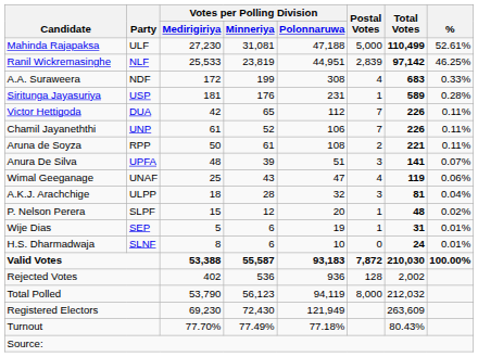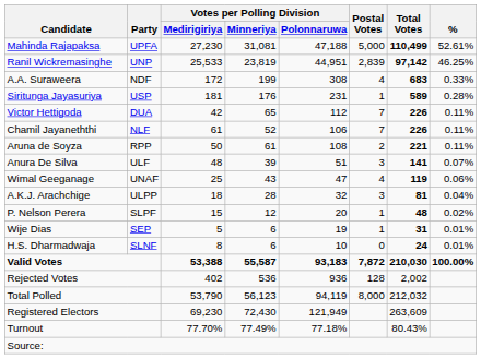 <table class="wikitable" border="1" style="text-align:right;">
 <tr>
 <th align=left valign=bottom rowspan=2 width="180">Candidate</th>
 <th align=left valign=bottom rowspan=2 width="40">Party</th>
 <th colspan=3>Votes per Polling Division</th>
 <th align=center valign=bottom rowspan=2 width="50">Postal<br>Votes</th>
 <th align=center valign=bottom rowspan=2 width="50">Total Votes</th>
 <th align=center valign=bottom rowspan=2 width="50">%</th>
 </tr>
 <tr>
 <th align=center valign=bottom width="50"><a href='#'>Medirigiriya</a></th>
 <th align=center valign=bottom width="50"><a href='#'>Minneriya</a></th>
 <th align=center valign=bottom width="50"><a href='#'>Polonnaruwa</a></th>
 </tr>
 <tr>
 <td align=left><a href='#'>Mahinda Rajapaksa</a></td>
-<td align=left>ULF</td>
+<td align=left><a href='#'>UPFA</a></td>
 <td>27,230</td>
 <td>31,081</td>
 <td>47,188</td>
 <td>5,000</td>
 <td><strong>110,499</strong></td>
 <td>52.61%</td>
 </tr>
 <tr>
 <td align=left><a href='#'>Ranil Wickremasinghe</a></td>
-<td align=left><a href='#'>NLF</a></td>
+<td align=left><a href='#'>UNP</a></td>
 <td>25,533</td>
 <td>23,819</td>
 <td>44,951</td>
 <td>2,839</td>
 <td><strong>97,142</strong></td>
 <td>46.25%</td>
 </tr>
 <tr>
 <td align=left>A.A. Suraweera</td>
 <td align=left>NDF</td>
 <td>172</td>
 <td>199</td>
 <td>308</td>
 <td>4</td>
 <td><strong>683</strong></td>
 <td>0.33%</td>
 </tr>
 <tr>
 <td align=left><a href='#'>Siritunga Jayasuriya</a></td>
 <td align=left><a href='#'>USP</a></td>
 <td>181</td>
 <td>176</td>
 <td>231</td>
 <td>1</td>
 <td><strong>589</strong></td>
 <td>0.28%</td>
 </tr>
 <tr>
 <td align=left><a href='#'>Victor Hettigoda</a></td>
 <td align=left><a href='#'>DUA</a></td>
 <td>42</td>
 <td>65</td>
 <td>112</td>
 <td>7</td>
 <td><strong>226</strong></td>
 <td>0.11%</td>
 </tr>
 <tr>
 <td align=left>Chamil Jayaneththi</td>
-<td align=left><a href='#'>UNP</a></td>
+<td align=left><a href='#'>NLF</a></td>
 <td>61</td>
 <td>52</td>
 <td>106</td>
 <td>7</td>
 <td><strong>226</strong></td>
 <td>0.11%</td>
 </tr>
 <tr>
 <td align=left>Aruna de Soyza</td>
 <td align=left>RPP</td>
 <td>50</td>
 <td>61</td>
 <td>108</td>
 <td>2</td>
 <td><strong>221</strong></td>
 <td>0.11%</td>
 </tr>
 <tr>
 <td align=left>Anura De Silva</td>
-<td align=left><a href='#'>UPFA</a></td>
+<td align=left>ULF</td>
 <td>48</td>
 <td>39</td>
 <td>51</td>
 <td>3</td>
 <td><strong>141</strong></td>
 <td>0.07%</td>
 </tr>
 <tr>
 <td align=left>Wimal Geeganage</td>
 <td align=left>UNAF</td>
 <td>25</td>
 <td>43</td>
 <td>47</td>
 <td>4</td>
 <td><strong>119</strong></td>
 <td>0.06%</td>
 </tr>
 <tr>
 <td align=left>A.K.J. Arachchige</td>
 <td align=left>ULPP</td>
 <td>18</td>
 <td>28</td>
 <td>32</td>
 <td>3</td>
 <td><strong>81</strong></td>
 <td>0.04%</td>
 </tr>
 <tr>
 <td align=left>P. Nelson Perera</td>
 <td align=left>SLPF</td>
 <td>15</td>
 <td>12</td>
 <td>20</td>
 <td>1</td>
 <td><strong>48</strong></td>
 <td>0.02%</td>
 </tr>
 <tr>
 <td align=left>Wije Dias</td>
 <td align=left><a href='#'>SEP</a></td>
 <td>5</td>
 <td>6</td>
 <td>19</td>
 <td>1</td>
 <td><strong>31</strong></td>
 <td>0.01%</td>
 </tr>
 <tr>
 <td align=left>H.S. Dharmadwaja</td>
 <td align=left><a href='#'>SLNF</a></td>
 <td>8</td>
 <td>6</td>
 <td>10</td>
 <td>0</td>
 <td><strong>24</strong></td>
 <td>0.01%</td>
 </tr>
 <tr>
 <td align=left colspan=2><strong>Valid Votes</strong></td>
 <td><strong>53,388</strong></td>
 <td><strong>55,587</strong></td>
 <td><strong>93,183</strong></td>
 <td><strong>7,872</strong></td>
 <td><strong>210,030</strong></td>
 <td><strong>100.00%</strong></td>
 </tr>
 <tr>
 <td align=left colspan=2>Rejected Votes</td>
 <td>402</td>
 <td>536</td>
 <td>936</td>
 <td>128</td>
 <td>2,002</td>
 <td></td>
 </tr>
 <tr>
 <td align=left colspan=2>Total Polled</td>
 <td>53,790</td>
 <td>56,123</td>
 <td>94,119</td>
 <td>8,000</td>
 <td>212,032</td>
 <td></td>
 </tr>
 <tr>
 <td align=left colspan=2>Registered Electors</td>
 <td>69,230</td>
 <td>72,430</td>
 <td>121,949</td>
 <td></td>
 <td>263,609</td>
 <td></td>
 </tr>
 <tr>
 <td align=left colspan=2>Turnout</td>
 <td>77.70%</td>
 <td>77.49%</td>
 <td>77.18%</td>
 <td></td>
 <td>80.43%</td>
 <td></td>
 </tr>
 <tr>
 <td align=left colspan=8>Source:</td>
 </tr>
 </table>
